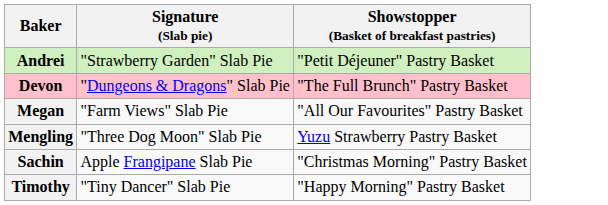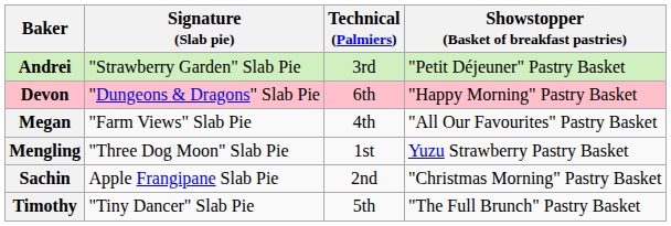 <table class="wikitable sortable" style="text-align:left;">
 <tr>
 <th scope="col">Baker</th>
 <th scope="col" class="unsortable">Signature<br><small>(Slab pie)</small></th>
+<th scope="col">Technical<br><small>(<a href='#'>Palmiers</a>)</small></th>
 <th scope="col" class="unsortable">Showstopper<br><small>(Basket of breakfast pastries)</small></th>
 </tr>
 <tr style="background:#d0f0c0;">
 <th scope="row" style="background:#d0f0c0;">Andrei</th>
 <td>"Strawberry Garden" Slab Pie</td>
+<td align="center">3rd</td>
 <td>"Petit Déjeuner" Pastry Basket</td>
 </tr>
 <tr style="background:pink;">
 <th scope="row" style="background:pink;">Devon</th>
 <td>"<a href='#'>Dungeons & Dragons</a>" Slab Pie</td>
-<td>"The Full Brunch" Pastry Basket</td>
+<td align="center">6th</td>
+<td>"Happy Morning" Pastry Basket</td>
 </tr>
 <tr>
 <th scope="row">Megan</th>
 <td>"Farm Views" Slab Pie</td>
+<td align="center">4th</td>
 <td>"All Our Favourites" Pastry Basket</td>
 </tr>
 <tr>
 <th scope="row">Mengling</th>
 <td>"Three Dog Moon" Slab Pie</td>
+<td align="center">1st</td>
 <td><a href='#'>Yuzu</a> Strawberry Pastry Basket</td>
 </tr>
 <tr>
 <th scope="row">Sachin</th>
 <td>Apple <a href='#'>Frangipane</a> Slab Pie</td>
+<td align="center">2nd</td>
 <td>"Christmas Morning" Pastry Basket</td>
 </tr>
 <tr>
 <th scope="row">Timothy</th>
 <td>"Tiny Dancer" Slab Pie</td>
-<td>"Happy Morning" Pastry Basket</td>
+<td align="center">5th</td>
+<td>"The Full Brunch" Pastry Basket</td>
 </tr>
 </table>
